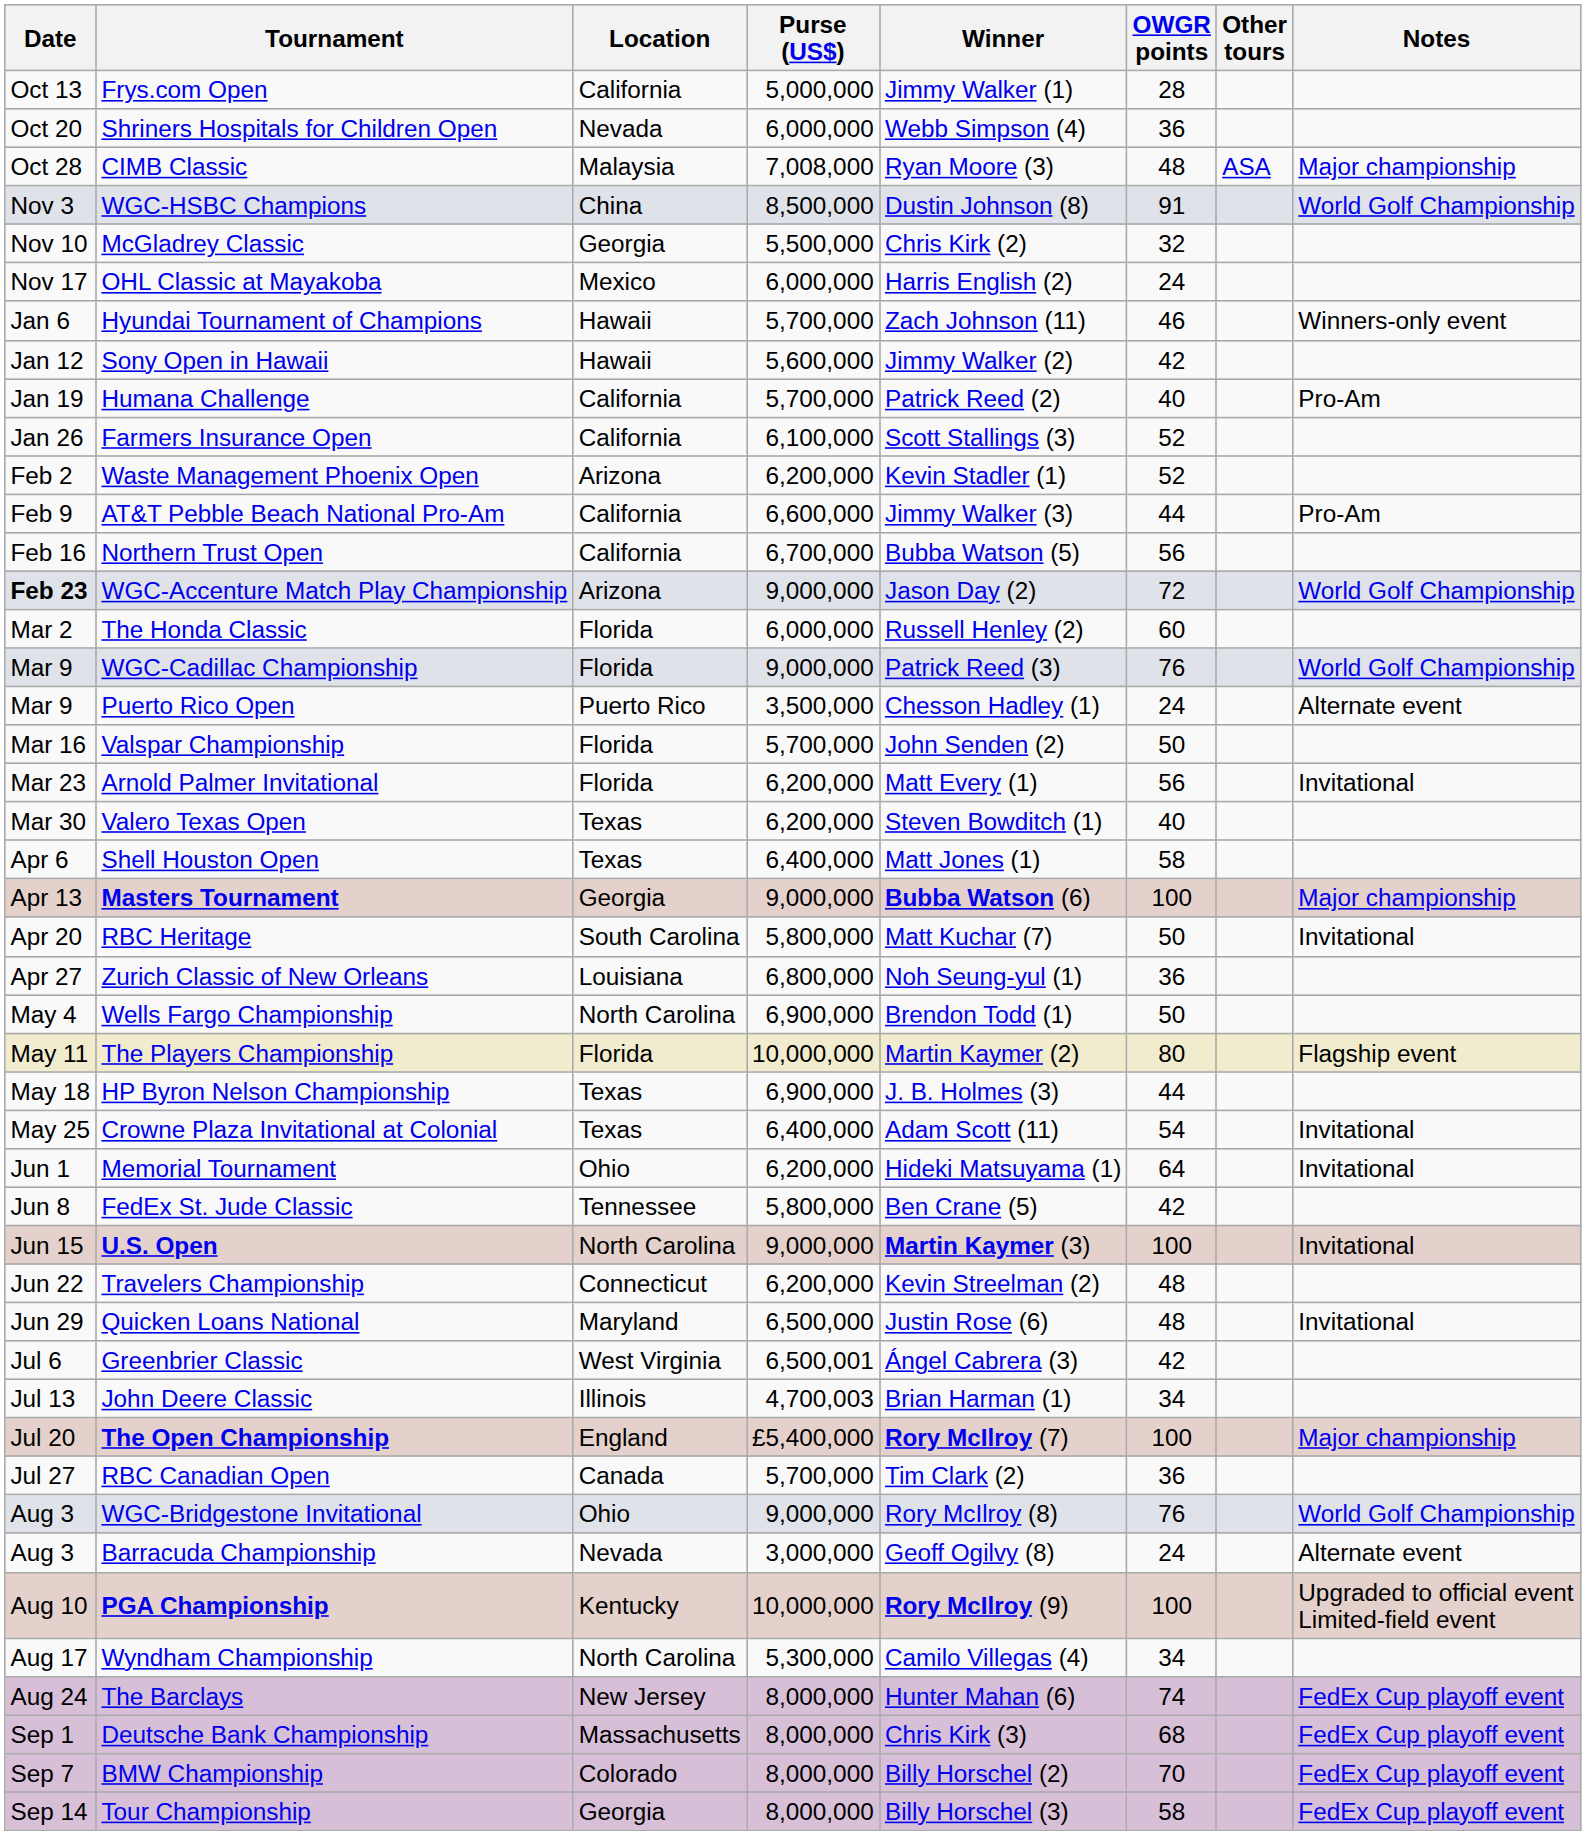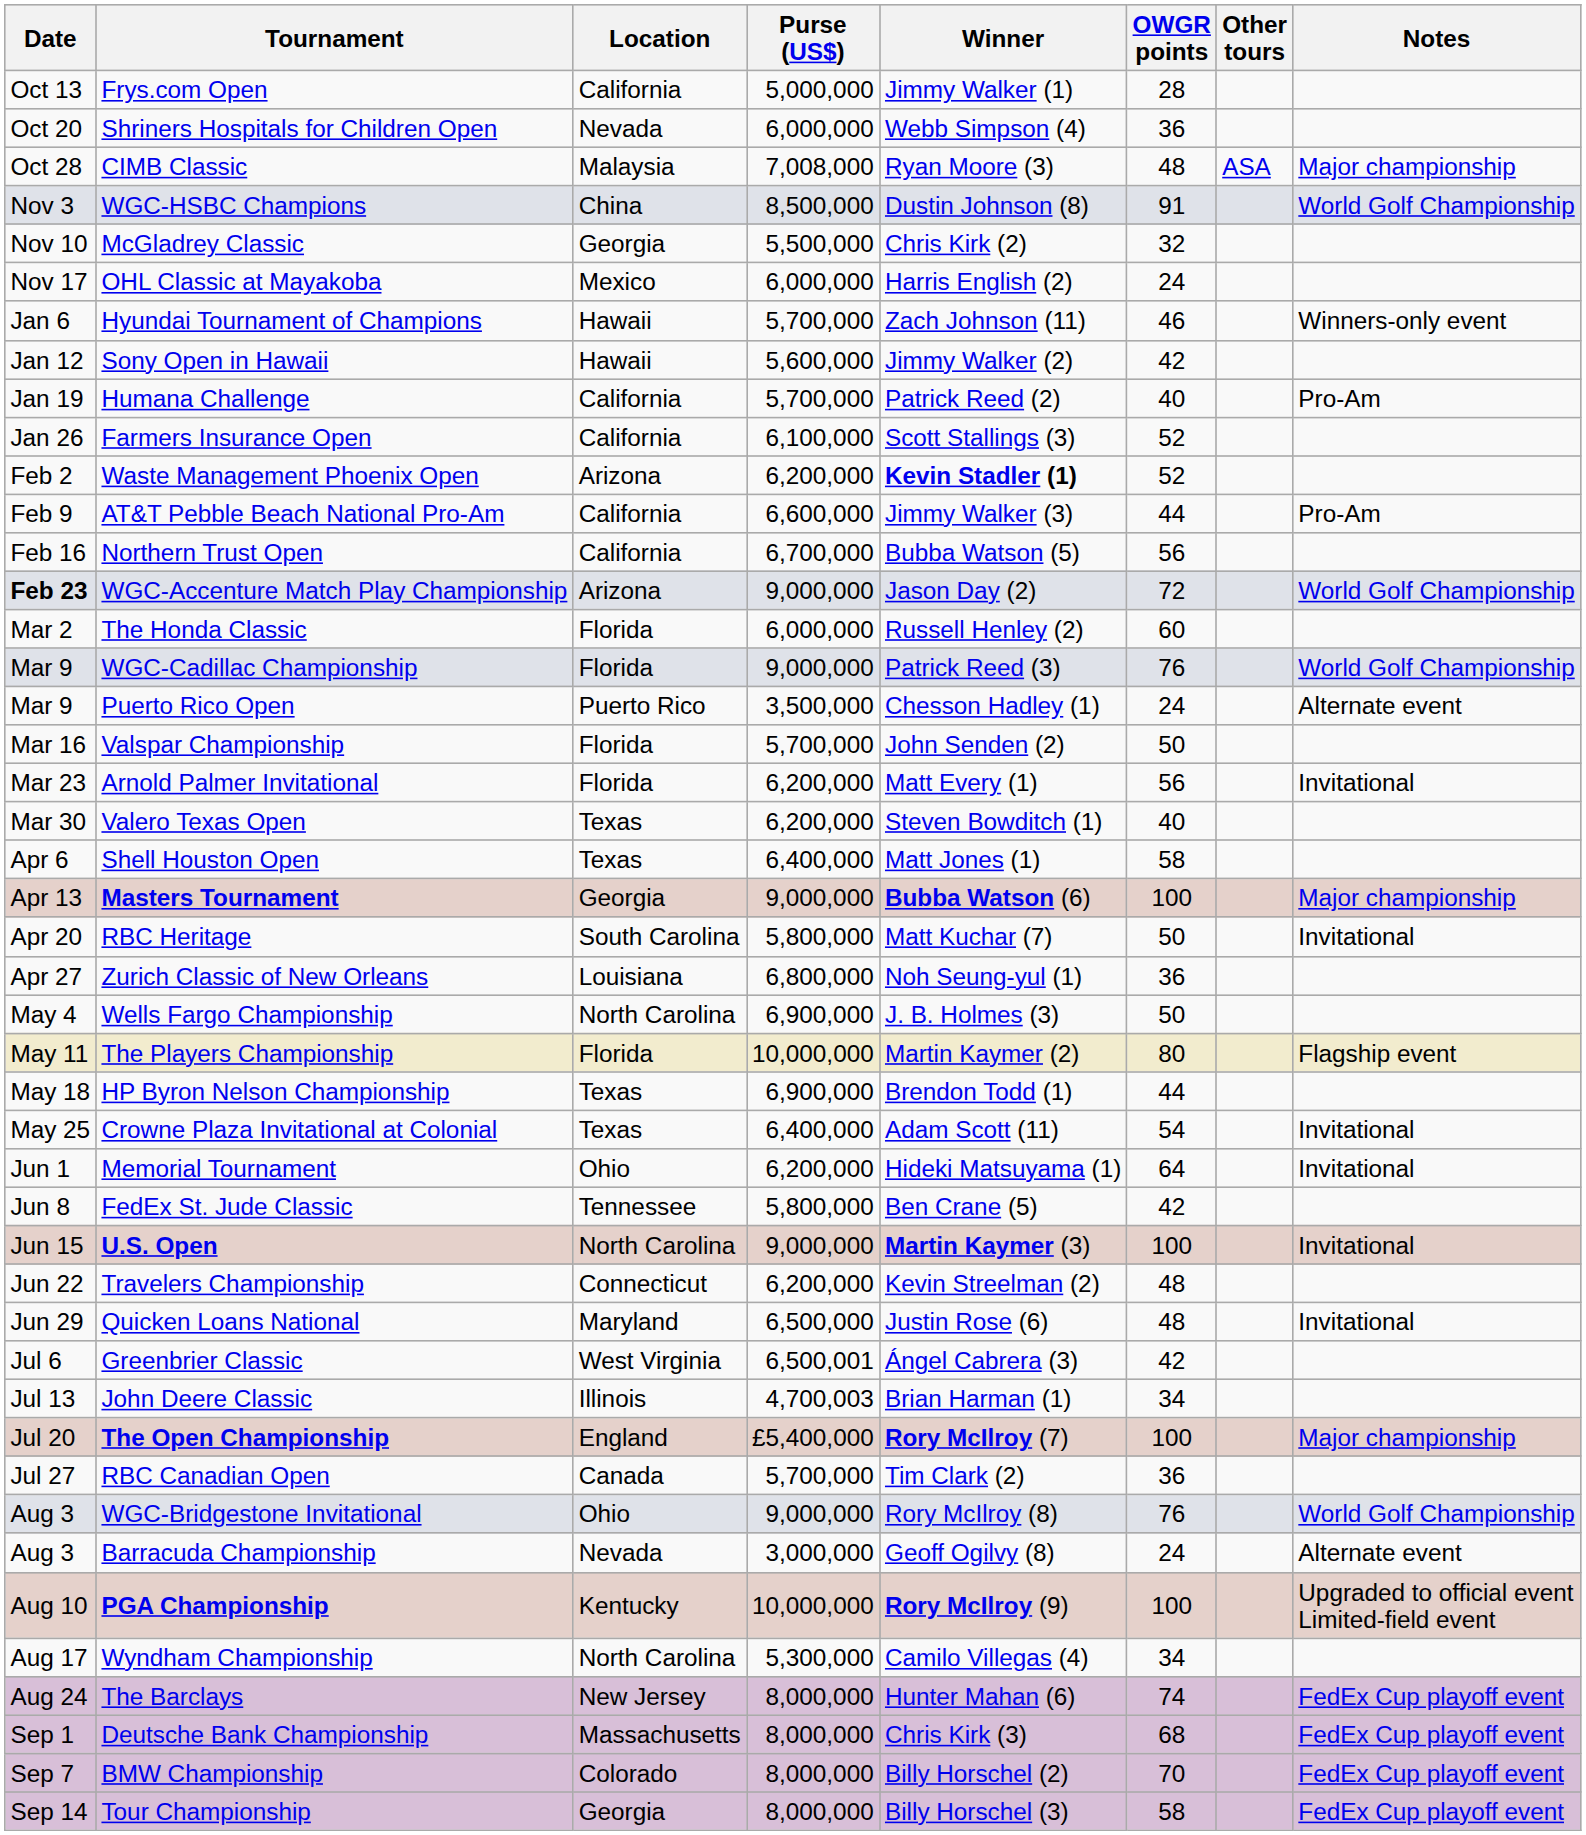 <table class="wikitable" style="font-size:95%">
 <tr>
 <th>Date</th>
 <th>Tournament</th>
 <th>Location</th>
 <th>Purse<br>(<a href='#'>US$</a>)</th>
 <th>Winner</th>
 <th><a href='#'>OWGR</a><br>points</th>
 <th>Other<br>tours</th>
 <th>Notes</th>
 </tr>
 <tr>
 <td>Oct 13</td>
 <td><a href='#'>Frys.com Open</a></td>
 <td>California</td>
 <td align=right>5,000,000</td>
 <td> <a href='#'>Jimmy Walker</a> (1)</td>
 <td align=center>28</td>
 <td></td>
 <td></td>
 </tr>
 <tr>
 <td>Oct 20</td>
 <td><a href='#'>Shriners Hospitals for Children Open</a></td>
 <td>Nevada</td>
 <td align=right>6,000,000</td>
 <td> <a href='#'>Webb Simpson</a> (4)</td>
 <td align=center>36</td>
 <td></td>
 <td></td>
 </tr>
 <tr>
 <td>Oct 28</td>
 <td><a href='#'>CIMB Classic</a></td>
 <td>Malaysia</td>
 <td align=right>7,008,000</td>
 <td> <a href='#'>Ryan Moore</a> (3)</td>
 <td align=center>48</td>
 <td><a href='#'>ASA</a></td>
 <td><a href='#'>Major championship</a></td>
 </tr>
 <tr style="background:#dfe2e9;">
 <td>Nov 3</td>
 <td><a href='#'>WGC-HSBC Champions</a></td>
 <td>China</td>
 <td align=right>8,500,000</td>
 <td> <a href='#'>Dustin Johnson</a> (8)</td>
 <td align=center>91</td>
 <td></td>
 <td><a href='#'>World Golf Championship</a></td>
 </tr>
 <tr>
 <td>Nov 10</td>
 <td><a href='#'>McGladrey Classic</a></td>
 <td>Georgia</td>
 <td align=right>5,500,000</td>
 <td> <a href='#'>Chris Kirk</a> (2)</td>
 <td align=center>32</td>
 <td></td>
 <td></td>
 </tr>
 <tr>
 <td>Nov 17</td>
 <td><a href='#'>OHL Classic at Mayakoba</a></td>
 <td>Mexico</td>
 <td align=right>6,000,000</td>
 <td> <a href='#'>Harris English</a> (2)</td>
 <td align=center>24</td>
 <td></td>
 <td></td>
 </tr>
 <tr>
 <td>Jan 6</td>
 <td><a href='#'>Hyundai Tournament of Champions</a></td>
 <td>Hawaii</td>
 <td align=right>5,700,000</td>
 <td> <a href='#'>Zach Johnson</a> (11)</td>
 <td align=center>46</td>
 <td></td>
 <td>Winners-only event</td>
 </tr>
 <tr>
 <td>Jan 12</td>
 <td><a href='#'>Sony Open in Hawaii</a></td>
 <td>Hawaii</td>
 <td align=right>5,600,000</td>
 <td> <a href='#'>Jimmy Walker</a> (2)</td>
 <td align=center>42</td>
 <td></td>
 <td></td>
 </tr>
 <tr>
 <td>Jan 19</td>
 <td><a href='#'>Humana Challenge</a></td>
 <td>California</td>
 <td align=right>5,700,000</td>
 <td> <a href='#'>Patrick Reed</a> (2)</td>
 <td align=center>40</td>
 <td></td>
 <td>Pro-Am</td>
 </tr>
 <tr>
 <td>Jan 26</td>
 <td><a href='#'>Farmers Insurance Open</a></td>
 <td>California</td>
 <td align=right>6,100,000</td>
 <td> <a href='#'>Scott Stallings</a> (3)</td>
 <td align=center>52</td>
 <td></td>
 <td></td>
 </tr>
 <tr>
 <td>Feb 2</td>
 <td><a href='#'>Waste Management Phoenix Open</a></td>
 <td>Arizona</td>
 <td align=right>6,200,000</td>
-<td> <a href='#'>Kevin Stadler</a> (1)</td>
+<td><strong> <a href='#'>Kevin Stadler</a> (1)</strong></td>
 <td align=center>52</td>
 <td></td>
 <td></td>
 </tr>
 <tr>
 <td>Feb 9</td>
 <td><a href='#'>AT&T Pebble Beach National Pro-Am</a></td>
 <td>California</td>
 <td align=right>6,600,000</td>
 <td> <a href='#'>Jimmy Walker</a> (3)</td>
 <td align=center>44</td>
 <td></td>
 <td>Pro-Am</td>
 </tr>
 <tr>
 <td>Feb 16</td>
 <td><a href='#'>Northern Trust Open</a></td>
 <td>California</td>
 <td align=right>6,700,000</td>
 <td> <a href='#'>Bubba Watson</a> (5)</td>
 <td align=center>56</td>
 <td></td>
 <td></td>
 </tr>
 <tr style="background:#dfe2e9;">
 <td><strong>Feb 23</strong></td>
 <td><a href='#'>WGC-Accenture Match Play Championship</a></td>
 <td>Arizona</td>
 <td align=right>9,000,000</td>
 <td> <a href='#'>Jason Day</a> (2)</td>
 <td align=center>72</td>
 <td></td>
 <td><a href='#'>World Golf Championship</a></td>
 </tr>
 <tr>
 <td>Mar 2</td>
 <td><a href='#'>The Honda Classic</a></td>
 <td>Florida</td>
 <td align=right>6,000,000</td>
 <td> <a href='#'>Russell Henley</a> (2)</td>
 <td align=center>60</td>
 <td></td>
 <td></td>
 </tr>
 <tr style="background:#dfe2e9;">
 <td>Mar 9</td>
 <td><a href='#'>WGC-Cadillac Championship</a></td>
 <td>Florida</td>
 <td align=right>9,000,000</td>
 <td> <a href='#'>Patrick Reed</a> (3)</td>
 <td align=center>76</td>
 <td></td>
 <td><a href='#'>World Golf Championship</a></td>
 </tr>
 <tr>
 <td>Mar 9</td>
 <td><a href='#'>Puerto Rico Open</a></td>
 <td>Puerto Rico</td>
 <td align=right>3,500,000</td>
 <td> <a href='#'>Chesson Hadley</a> (1)</td>
 <td align=center>24</td>
 <td></td>
 <td>Alternate event</td>
 </tr>
 <tr>
 <td>Mar 16</td>
 <td><a href='#'>Valspar Championship</a></td>
 <td>Florida</td>
 <td align=right>5,700,000</td>
 <td> <a href='#'>John Senden</a> (2)</td>
 <td align=center>50</td>
 <td></td>
 <td></td>
 </tr>
 <tr>
 <td>Mar 23</td>
 <td><a href='#'>Arnold Palmer Invitational</a></td>
 <td>Florida</td>
 <td align=right>6,200,000</td>
 <td> <a href='#'>Matt Every</a> (1)</td>
 <td align=center>56</td>
 <td></td>
 <td>Invitational</td>
 </tr>
 <tr>
 <td>Mar 30</td>
 <td><a href='#'>Valero Texas Open</a></td>
 <td>Texas</td>
 <td align=right>6,200,000</td>
 <td> <a href='#'>Steven Bowditch</a> (1)</td>
 <td align=center>40</td>
 <td></td>
 <td></td>
 </tr>
 <tr>
 <td>Apr 6</td>
 <td><a href='#'>Shell Houston Open</a></td>
 <td>Texas</td>
 <td align=right>6,400,000</td>
 <td> <a href='#'>Matt Jones</a> (1)</td>
 <td align=center>58</td>
 <td></td>
 <td></td>
 </tr>
 <tr style="background:#e5d1cb;">
 <td>Apr 13</td>
 <td><strong><a href='#'>Masters Tournament</a></strong></td>
 <td>Georgia</td>
 <td align=right>9,000,000</td>
 <td> <strong><a href='#'>Bubba Watson</a></strong> (6)</td>
 <td align=center>100</td>
 <td></td>
 <td><a href='#'>Major championship</a></td>
 </tr>
 <tr>
 <td>Apr 20</td>
 <td><a href='#'>RBC Heritage</a></td>
 <td>South Carolina</td>
 <td align=right>5,800,000</td>
 <td> <a href='#'>Matt Kuchar</a> (7)</td>
 <td align=center>50</td>
 <td></td>
 <td>Invitational</td>
 </tr>
 <tr>
 <td>Apr 27</td>
 <td><a href='#'>Zurich Classic of New Orleans</a></td>
 <td>Louisiana</td>
 <td align=right>6,800,000</td>
 <td> <a href='#'>Noh Seung-yul</a> (1)</td>
 <td align=center>36</td>
 <td></td>
 <td></td>
 </tr>
 <tr>
 <td>May 4</td>
 <td><a href='#'>Wells Fargo Championship</a></td>
 <td>North Carolina</td>
 <td align=right>6,900,000</td>
-<td> <a href='#'>Brendon Todd</a> (1)</td>
+<td> <a href='#'>J. B. Holmes</a> (3)</td>
 <td align=center>50</td>
 <td></td>
 <td></td>
 </tr>
 <tr style="background:#f2ecce;">
 <td>May 11</td>
 <td><a href='#'>The Players Championship</a></td>
 <td>Florida</td>
 <td align=right>10,000,000</td>
 <td> <a href='#'>Martin Kaymer</a> (2)</td>
 <td align=center>80</td>
 <td></td>
 <td>Flagship event</td>
 </tr>
 <tr>
 <td>May 18</td>
 <td><a href='#'>HP Byron Nelson Championship</a></td>
 <td>Texas</td>
 <td align=right>6,900,000</td>
-<td> <a href='#'>J. B. Holmes</a> (3)</td>
+<td> <a href='#'>Brendon Todd</a> (1)</td>
 <td align=center>44</td>
 <td></td>
 <td></td>
 </tr>
 <tr>
 <td>May 25</td>
 <td><a href='#'>Crowne Plaza Invitational at Colonial</a></td>
 <td>Texas</td>
 <td align=right>6,400,000</td>
 <td> <a href='#'>Adam Scott</a> (11)</td>
 <td align=center>54</td>
 <td></td>
 <td>Invitational</td>
 </tr>
 <tr>
 <td>Jun 1</td>
 <td><a href='#'>Memorial Tournament</a></td>
 <td>Ohio</td>
 <td align=right>6,200,000</td>
 <td> <a href='#'>Hideki Matsuyama</a> (1)</td>
 <td align=center>64</td>
 <td></td>
 <td>Invitational</td>
 </tr>
 <tr>
 <td>Jun 8</td>
 <td><a href='#'>FedEx St. Jude Classic</a></td>
 <td>Tennessee</td>
 <td align=right>5,800,000</td>
 <td> <a href='#'>Ben Crane</a> (5)</td>
 <td align=center>42</td>
 <td></td>
 <td></td>
 </tr>
 <tr style="background:#e5d1cb;">
 <td>Jun 15</td>
 <td><strong><a href='#'>U.S. Open</a></strong></td>
 <td>North Carolina</td>
 <td align=right>9,000,000</td>
 <td> <strong><a href='#'>Martin Kaymer</a></strong> (3)</td>
 <td align=center>100</td>
 <td></td>
 <td>Invitational</td>
 </tr>
 <tr>
 <td>Jun 22</td>
 <td><a href='#'>Travelers Championship</a></td>
 <td>Connecticut</td>
 <td align=right>6,200,000</td>
 <td> <a href='#'>Kevin Streelman</a> (2)</td>
 <td align=center>48</td>
 <td></td>
 <td></td>
 </tr>
 <tr>
 <td>Jun 29</td>
 <td><a href='#'>Quicken Loans National</a></td>
 <td>Maryland</td>
 <td align=right>6,500,000</td>
 <td> <a href='#'>Justin Rose</a> (6)</td>
 <td align=center>48</td>
 <td></td>
 <td>Invitational</td>
 </tr>
 <tr>
 <td>Jul 6</td>
 <td><a href='#'>Greenbrier Classic</a></td>
 <td>West Virginia</td>
 <td align=right>6,500,001</td>
 <td> <a href='#'>Ángel Cabrera</a> (3)</td>
 <td align=center>42</td>
 <td></td>
 <td></td>
 </tr>
 <tr>
 <td>Jul 13</td>
 <td><a href='#'>John Deere Classic</a></td>
 <td>Illinois</td>
 <td align=right>4,700,003</td>
 <td> <a href='#'>Brian Harman</a> (1)</td>
 <td align=center>34</td>
 <td></td>
 <td></td>
 </tr>
 <tr style="background:#e5d1cb;">
 <td>Jul 20</td>
 <td><strong><a href='#'>The Open Championship</a></strong></td>
 <td>England</td>
 <td align=right>£5,400,000</td>
 <td> <strong><a href='#'>Rory McIlroy</a></strong> (7)</td>
 <td align=center>100</td>
 <td></td>
 <td><a href='#'>Major championship</a></td>
 </tr>
 <tr>
 <td>Jul 27</td>
 <td><a href='#'>RBC Canadian Open</a></td>
 <td>Canada</td>
 <td align=right>5,700,000</td>
 <td> <a href='#'>Tim Clark</a> (2)</td>
 <td align=center>36</td>
 <td></td>
 <td></td>
 </tr>
 <tr style="background:#dfe2e9;">
 <td>Aug 3</td>
 <td><a href='#'>WGC-Bridgestone Invitational</a></td>
 <td>Ohio</td>
 <td align=right>9,000,000</td>
 <td> <a href='#'>Rory McIlroy</a> (8)</td>
 <td align=center>76</td>
 <td></td>
 <td><a href='#'>World Golf Championship</a></td>
 </tr>
 <tr>
 <td>Aug 3</td>
 <td><a href='#'>Barracuda Championship</a></td>
 <td>Nevada</td>
 <td align=right>3,000,000</td>
 <td> <a href='#'>Geoff Ogilvy</a> (8)</td>
 <td align=center>24</td>
 <td></td>
 <td>Alternate event</td>
 </tr>
 <tr style="background:#e5d1cb;">
 <td>Aug 10</td>
 <td><strong><a href='#'>PGA Championship</a></strong></td>
 <td>Kentucky</td>
 <td align=right>10,000,000</td>
 <td> <strong><a href='#'>Rory McIlroy</a></strong> (9)</td>
 <td align=center>100</td>
 <td></td>
 <td>Upgraded to official event<br>Limited-field event</td>
 </tr>
 <tr>
 <td>Aug 17</td>
 <td><a href='#'>Wyndham Championship</a></td>
 <td>North Carolina</td>
 <td align=right>5,300,000</td>
 <td> <a href='#'>Camilo Villegas</a> (4)</td>
 <td align=center>34</td>
 <td></td>
 <td></td>
 </tr>
 <tr style="background:thistle;">
 <td>Aug 24</td>
 <td><a href='#'>The Barclays</a></td>
 <td>New Jersey</td>
 <td align=right>8,000,000</td>
 <td> <a href='#'>Hunter Mahan</a> (6)</td>
 <td align=center>74</td>
 <td></td>
 <td><a href='#'>FedEx Cup playoff event</a></td>
 </tr>
 <tr style="background:thistle;">
 <td>Sep 1</td>
 <td><a href='#'>Deutsche Bank Championship</a></td>
 <td>Massachusetts</td>
 <td align=right>8,000,000</td>
 <td> <a href='#'>Chris Kirk</a> (3)</td>
 <td align=center>68</td>
 <td></td>
 <td><a href='#'>FedEx Cup playoff event</a></td>
 </tr>
 <tr style="background:thistle;">
 <td>Sep 7</td>
 <td><a href='#'>BMW Championship</a></td>
 <td>Colorado</td>
 <td align=right>8,000,000</td>
 <td> <a href='#'>Billy Horschel</a> (2)</td>
 <td align=center>70</td>
 <td></td>
 <td><a href='#'>FedEx Cup playoff event</a></td>
 </tr>
 <tr style="background:thistle;">
 <td>Sep 14</td>
 <td><a href='#'>Tour Championship</a></td>
 <td>Georgia</td>
 <td align=right>8,000,000</td>
 <td> <a href='#'>Billy Horschel</a> (3)</td>
 <td align=center>58</td>
 <td></td>
 <td><a href='#'>FedEx Cup playoff event</a></td>
 </tr>
 </table>
